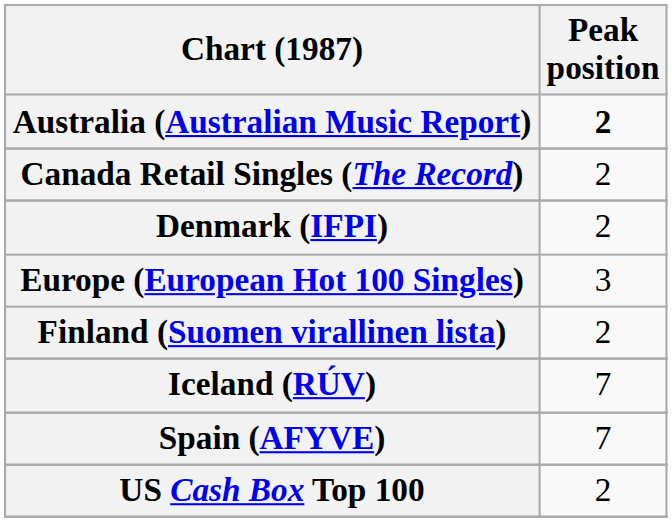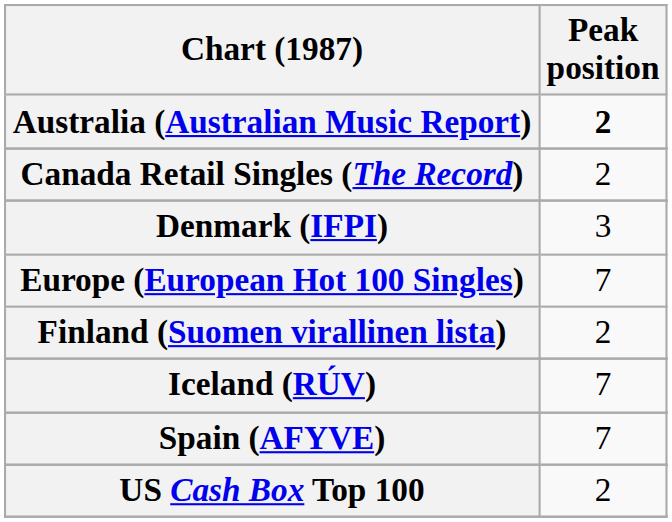 <table class="wikitable sortable plainrowheaders" style="text-align:center">
 <tr>
 <th scope="col">Chart (1987)</th>
 <th scope="col">Peak<br>position</th>
 </tr>
 <tr>
 <th scope="row">Australia (<a href='#'>Australian Music Report</a>)</th>
 <td><strong>2</strong></td>
 </tr>
 <tr>
 </tr>
 <tr>
 </tr>
 <tr>
 <th scope="row">Canada Retail Singles (<em><a href='#'>The Record</a></em>)</th>
 <td>2</td>
 </tr>
 <tr>
 </tr>
 <tr>
 <th scope="row">Denmark (<a href='#'>IFPI</a>)</th>
-<td>2</td>
+<td>3</td>
 </tr>
 <tr>
 <th scope="row">Europe (<a href='#'>European Hot 100 Singles</a>)</th>
-<td>3</td>
+<td>7</td>
 </tr>
 <tr>
 <th scope="row">Finland (<a href='#'>Suomen virallinen lista</a>)</th>
 <td>2</td>
 </tr>
 <tr>
 </tr>
 <tr>
 <th scope="row">Iceland (<a href='#'>RÚV</a>)</th>
 <td>7</td>
 </tr>
 <tr>
 </tr>
 <tr>
 </tr>
 <tr>
 </tr>
 <tr>
 </tr>
 <tr>
 </tr>
 <tr>
 <th scope="row">Spain (<a href='#'>AFYVE</a>)</th>
 <td>7</td>
 </tr>
 <tr>
 </tr>
 <tr>
 </tr>
 <tr>
 </tr>
 <tr>
 </tr>
 <tr>
 </tr>
 <tr>
 </tr>
 <tr>
 </tr>
 <tr>
 <th scope="row">US <em><a href='#'>Cash Box</a></em> Top 100</th>
 <td>2</td>
 </tr>
 <tr>
 </tr>
 </table>
